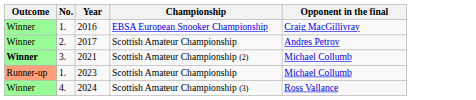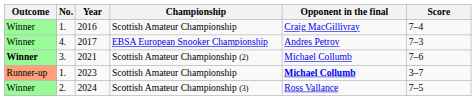 <table class="sortable wikitable">
 <tr>
 <th width="80">Outcome</th>
 <th width="20">No.</th>
 <th width="50">Year</th>
 <th width="280">Championship</th>
 <th width="200">Opponent in the final</th>
+<th width="100">Score</th>
 </tr>
 <tr>
 <td style="background:#98fb98;">Winner</td>
 <td>1.</td>
 <td>2016</td>
-<td><a href='#'>EBSA European Snooker Championship</a></td>
+<td>Scottish Amateur Championship</td>
 <td> <a href='#'>Craig MacGillivray</a></td>
+<td>7–4</td>
 </tr>
 <tr>
 <td style="background:#98fb98;">Winner</td>
-<td>2.</td>
+<td>4.</td>
 <td>2017</td>
-<td>Scottish Amateur Championship</td>
+<td><a href='#'>EBSA European Snooker Championship</a></td>
 <td> <a href='#'>Andres Petrov</a></td>
+<td>7–3</td>
 </tr>
 <tr>
 <td style="background:#98fb98;"><strong>Winner</strong></td>
 <td>3.</td>
 <td>2021</td>
 <td>Scottish Amateur Championship <small>(2)</small></td>
 <td> <a href='#'>Michael Collumb</a></td>
+<td>7–6</td>
 </tr>
 <tr>
 <td style="background:#ffa07a;">Runner-up</td>
 <td>1.</td>
 <td>2023</td>
 <td>Scottish Amateur Championship</td>
-<td> <a href='#'>Michael Collumb</a></td>
+<td><strong> <a href='#'>Michael Collumb</a></strong></td>
+<td>3–7</td>
 </tr>
 <tr>
 <td style="background:#98fb98;">Winner</td>
-<td>4.</td>
+<td>2.</td>
 <td>2024</td>
 <td>Scottish Amateur Championship <small>(3)</small></td>
 <td> <a href='#'>Ross Vallance</a></td>
+<td>7–5</td>
 </tr>
 </table>
